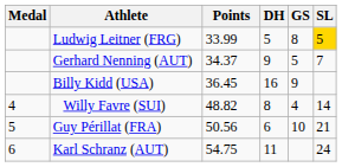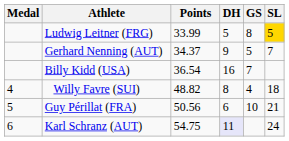 <table class=wikitable style="font-size:100%;" style="text-align:center">
 <tr bgcolor="#efefef">
 <th>Medal</th>
 <th>Athlete</th>
 <th>  Points  </th>
 <th>DH</th>
 <th>GS</th>
 <th>SL</th>
 </tr>
 <tr>
 <td></td>
 <td align=left> <a href='#'>Ludwig Leitner</a> (<a href='#'>FRG</a>)</td>
 <td>33.99</td>
 <td>5</td>
 <td>8</td>
 <td style="background: gold;">5</td>
 </tr>
 <tr>
 <td></td>
 <td align=left> <a href='#'>Gerhard Nenning</a> (<a href='#'>AUT</a>)  </td>
 <td>34.37</td>
 <td>9</td>
 <td>5</td>
 <td>7</td>
 </tr>
 <tr>
 <td></td>
 <td align=left> <a href='#'>Billy Kidd</a> (<a href='#'>USA</a>)</td>
-<td>36.45</td>
+<td>36.54</td>
 <td>16</td>
-<td>9</td>
+<td>7</td>
 <td></td>
 </tr>
 <tr>
 <td>4</td>
 <td align=left>   <a href='#'>Willy Favre</a> (<a href='#'>SUI</a>)</td>
 <td>48.82</td>
 <td>8</td>
 <td>4</td>
-<td>14</td>
+<td>18</td>
 </tr>
 <tr>
 <td>5</td>
 <td align=left> <a href='#'>Guy Périllat</a> (<a href='#'>FRA</a>)</td>
 <td>50.56</td>
 <td>6</td>
 <td>10</td>
 <td>21</td>
 </tr>
 <tr>
 <td>6</td>
 <td align=left> <a href='#'>Karl Schranz</a> (<a href='#'>AUT</a>)</td>
 <td>54.75</td>
-<td>11</td>
+<td style="background: lavender;">11</td>
 <td></td>
 <td>24</td>
 </tr>
 </table>
